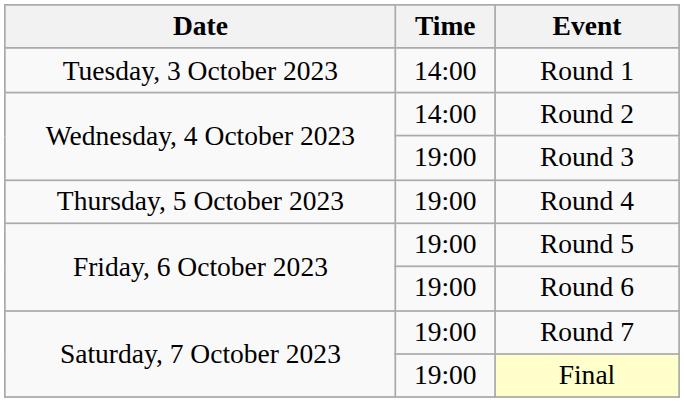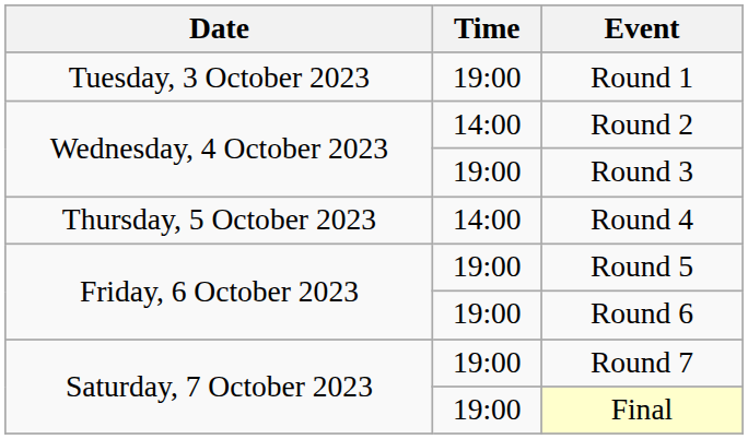 <table class = "wikitable" style="text-align:center;">
 <tr>
 <th width=220>Date</th>
 <th width=50>Time</th>
 <th width=100>Event</th>
 </tr>
 <tr>
 <td>Tuesday, 3 October 2023</td>
-<td>14:00</td>
+<td>19:00</td>
 <td>Round 1</td>
 </tr>
 <tr>
 <td rowspan=2>Wednesday, 4 October 2023</td>
 <td>14:00</td>
 <td>Round 2</td>
 </tr>
 <tr>
 <td>19:00</td>
 <td>Round 3</td>
 </tr>
 <tr>
 <td>Thursday, 5 October 2023</td>
-<td>19:00</td>
+<td>14:00</td>
 <td>Round 4</td>
 </tr>
 <tr>
 <td rowspan=2>Friday, 6 October 2023</td>
 <td>19:00</td>
 <td>Round 5</td>
 </tr>
 <tr>
 <td>19:00</td>
 <td>Round 6</td>
 </tr>
 <tr>
 <td rowspan=2>Saturday, 7 October 2023</td>
 <td>19:00</td>
 <td>Round 7</td>
 </tr>
 <tr>
 <td>19:00</td>
 <td style="background:#ffffcc;">Final</td>
 </tr>
 </table>
